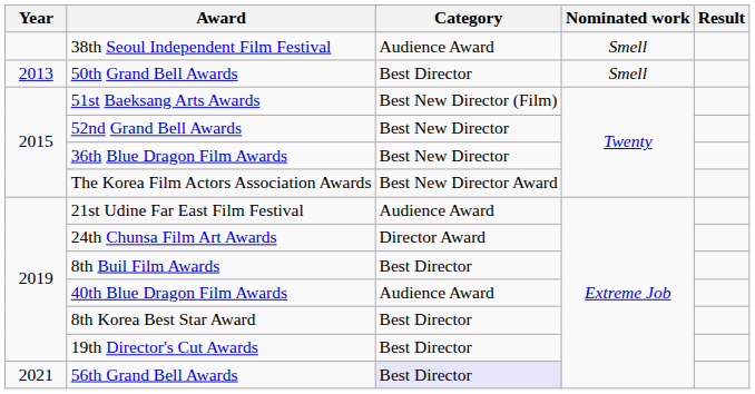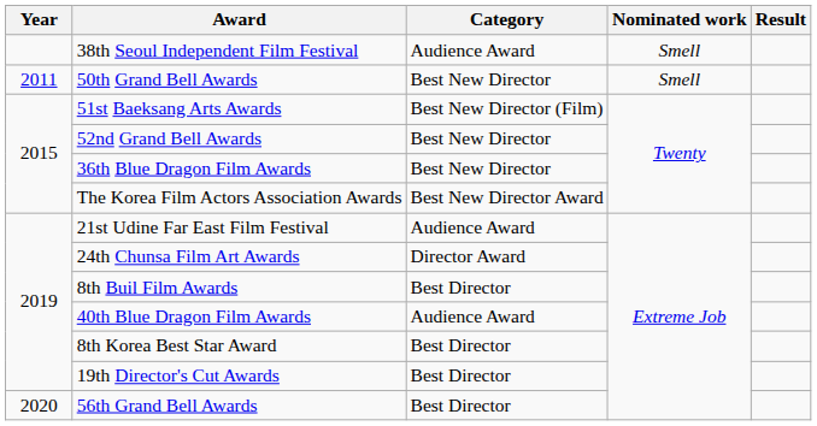 <table class="wikitable">
 <tr>
 <th style="width:50px;">Year</th>
 <th>Award</th>
 <th>Category</th>
 <th>Nominated work</th>
 <th>Result</th>
 </tr>
 <tr>
 <td></td>
 <td>38th <a href='#'>Seoul Independent Film Festival</a></td>
 <td>Audience Award</td>
 <td rowspan="1" style="text-align:center"><em>Smell</em></td>
 <td></td>
 </tr>
 <tr>
-<td style="text-align:center"><a href='#'>2013</a></td>
+<td style="text-align:center"><a href='#'>2011</a></td>
 <td><a href='#'>50th</a> <a href='#'>Grand Bell Awards</a></td>
-<td>Best Director</td>
+<td>Best New Director</td>
 <td rowspan="1" style="text-align:center"><em>Smell</em></td>
 <td></td>
 </tr>
 <tr>
 <td rowspan="4" style="text-align:center">2015</td>
 <td><a href='#'>51st</a> <a href='#'>Baeksang Arts Awards</a></td>
 <td>Best New Director (Film)</td>
 <td rowspan="4" style="text-align:center"><em><a href='#'>Twenty</a></em></td>
 <td></td>
 </tr>
 <tr>
 <td><a href='#'>52nd</a> <a href='#'>Grand Bell Awards</a></td>
 <td>Best New Director</td>
 <td></td>
 </tr>
 <tr>
 <td><a href='#'>36th</a> <a href='#'>Blue Dragon Film Awards</a></td>
 <td>Best New Director</td>
 <td></td>
 </tr>
 <tr>
 <td>The Korea Film Actors Association Awards</td>
 <td>Best New Director Award</td>
 <td></td>
 </tr>
 <tr>
 <td rowspan="6" style="text-align:center">2019</td>
 <td>21st Udine Far East Film Festival</td>
 <td>Audience Award</td>
 <td rowspan="7" style="text-align:center"><em><a href='#'>Extreme Job</a></em></td>
 <td></td>
 </tr>
 <tr>
 <td>24th <a href='#'>Chunsa Film Art Awards</a></td>
 <td>Director Award</td>
 <td></td>
 </tr>
 <tr>
 <td>8th <a href='#'>Buil Film Awards</a></td>
 <td>Best Director</td>
 <td></td>
 </tr>
 <tr>
 <td><a href='#'>40th Blue Dragon Film Awards</a></td>
 <td>Audience Award</td>
 <td></td>
 </tr>
 <tr>
 <td>8th Korea Best Star Award</td>
 <td>Best Director</td>
 <td></td>
 </tr>
 <tr>
 <td>19th <a href='#'>Director's Cut Awards</a></td>
 <td>Best Director</td>
 <td></td>
 </tr>
 <tr>
-<td rowspan="1" style="text-align:center">2021</td>
+<td rowspan="1" style="text-align:center">2020</td>
 <td><a href='#'>56th Grand Bell Awards</a></td>
-<td style="background: lavender;">Best Director</td>
+<td>Best Director</td>
 <td></td>
 </tr>
 </table>
